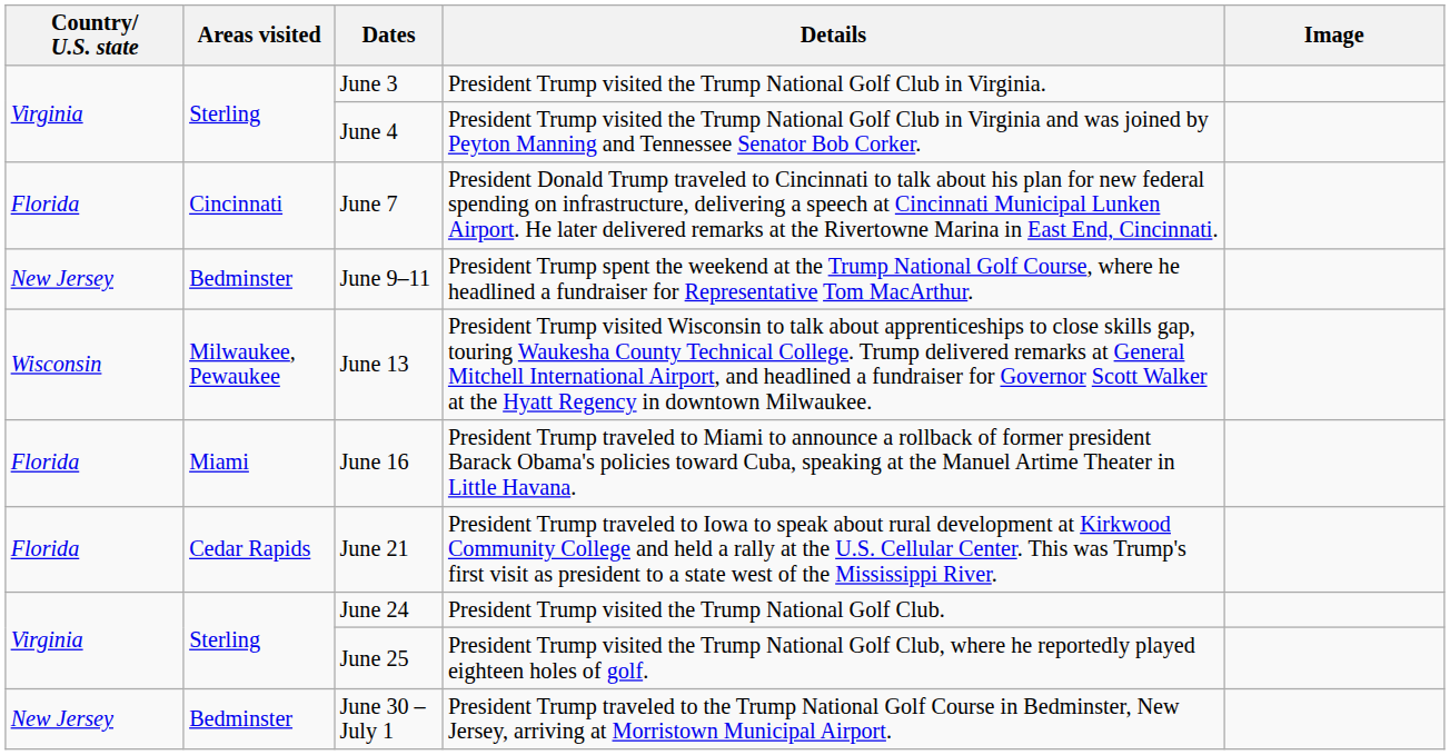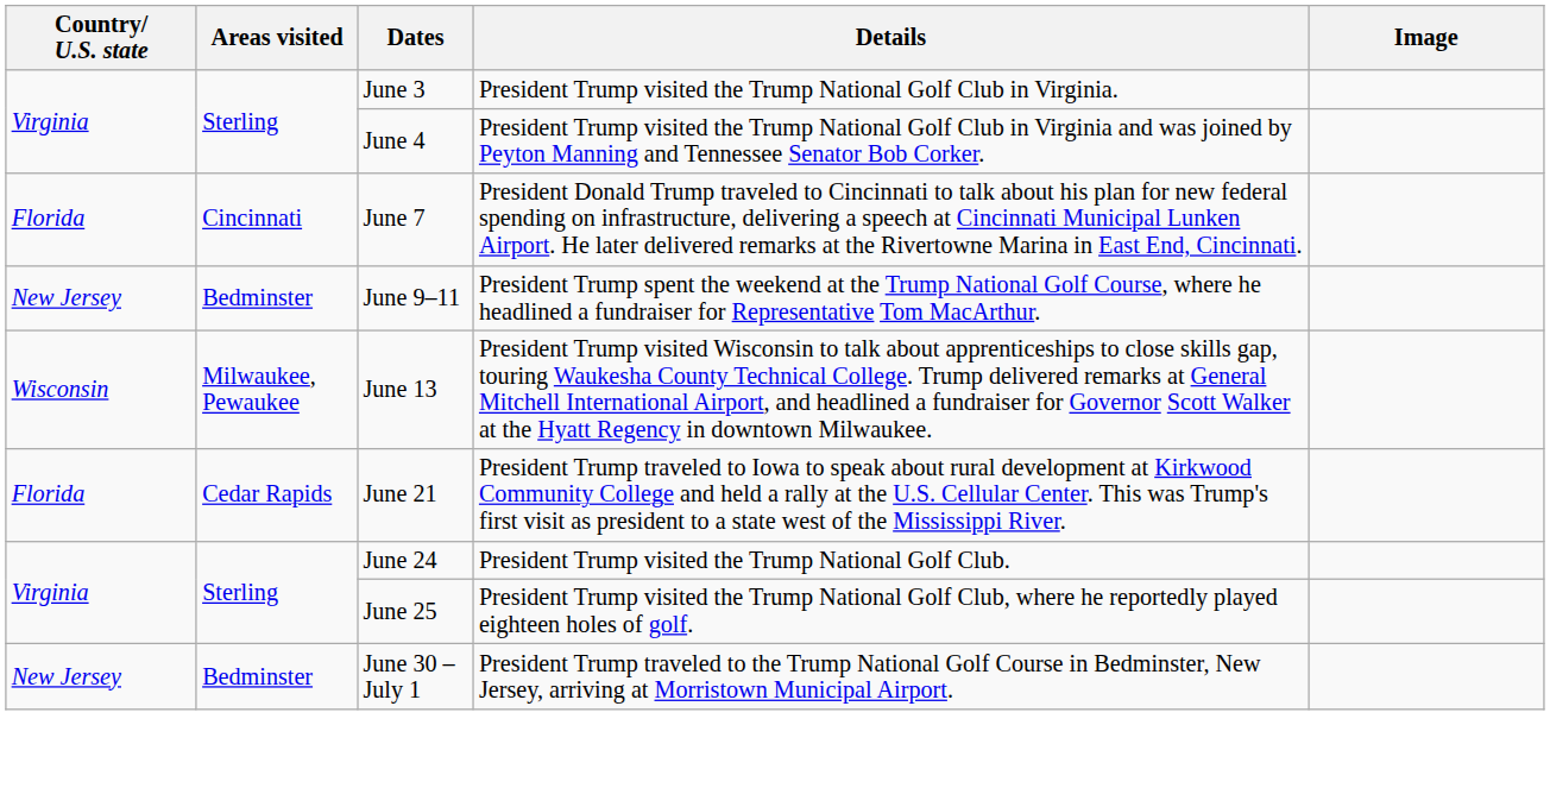 <table class="wikitable" style="margin: 1em auto 1em auto">
 <tr>
 <th width=120>Country/<br><em>U.S. state</em></th>
 <th width=100>Areas visited</th>
 <th width=70>Dates</th>
 <th width=550>Details</th>
 <th width=150>Image</th>
 </tr>
 <tr>
 <td rowspan="2"> <em><a href='#'>Virginia</a></em></td>
 <td rowspan="2"><a href='#'>Sterling</a></td>
 <td>June 3</td>
 <td>President Trump visited the Trump National Golf Club in Virginia.</td>
 <td></td>
 </tr>
 <tr>
 <td>June 4</td>
 <td>President Trump visited the Trump National Golf Club in Virginia and was joined by <a href='#'>Peyton Manning</a> and Tennessee <a href='#'>Senator Bob Corker</a>.</td>
 <td></td>
 </tr>
 <tr>
 <td> <em><a href='#'>Florida</a></em></td>
 <td><a href='#'>Cincinnati</a></td>
 <td>June 7</td>
 <td>President Donald Trump traveled to Cincinnati to talk about his plan for new federal spending on infrastructure, delivering a speech at <a href='#'>Cincinnati Municipal Lunken Airport</a>. He later delivered remarks at the Rivertowne Marina in <a href='#'>East End, Cincinnati</a>.</td>
 <td></td>
 </tr>
 <tr>
 <td> <em><a href='#'>New Jersey</a></em></td>
 <td><a href='#'>Bedminster</a></td>
 <td>June 9–11</td>
 <td>President Trump spent the weekend at the <a href='#'>Trump National Golf Course</a>, where he headlined a fundraiser for <a href='#'>Representative</a> <a href='#'>Tom MacArthur</a>.</td>
 <td></td>
 </tr>
 <tr>
 <td> <em><a href='#'>Wisconsin</a></em></td>
 <td><a href='#'>Milwaukee</a>, <a href='#'>Pewaukee</a></td>
 <td>June 13</td>
 <td>President Trump visited Wisconsin to talk about apprenticeships to close skills gap, touring <a href='#'>Waukesha County Technical College</a>. Trump delivered remarks at <a href='#'>General Mitchell International Airport</a>, and headlined a fundraiser for <a href='#'>Governor</a> <a href='#'>Scott Walker</a> at the <a href='#'>Hyatt Regency</a> in downtown Milwaukee.</td>
 <td></td>
 </tr>
 <tr>
 <td> <em><a href='#'>Florida</a></em></td>
-<td><a href='#'>Miami</a></td>
-<td>June 16</td>
-<td>President Trump traveled to Miami to announce a rollback of former president Barack Obama's policies toward Cuba, speaking at the Manuel Artime Theater in <a href='#'>Little Havana</a>.</td>
-<td></td>
-</tr>
-<tr>
-<td> <em><a href='#'>Florida</a></em></td>
 <td><a href='#'>Cedar Rapids</a></td>
 <td>June 21</td>
 <td>President Trump traveled to Iowa to speak about rural development at <a href='#'>Kirkwood Community College</a> and held a rally at the <a href='#'>U.S. Cellular Center</a>. This was Trump's first visit as president to a state west of the <a href='#'>Mississippi River</a>.</td>
 <td></td>
 </tr>
 <tr>
 <td rowspan="2"> <em><a href='#'>Virginia</a></em></td>
 <td rowspan="2"><a href='#'>Sterling</a></td>
 <td>June 24</td>
 <td>President Trump visited the Trump National Golf Club.</td>
 <td></td>
 </tr>
 <tr>
 <td>June 25</td>
 <td>President Trump visited the Trump National Golf Club, where he reportedly played eighteen holes of <a href='#'>golf</a>.</td>
 <td></td>
 </tr>
 <tr>
 <td> <em><a href='#'>New Jersey</a></em></td>
 <td><a href='#'>Bedminster</a></td>
 <td>June 30 – July 1</td>
 <td>President Trump traveled to the Trump National Golf Course in Bedminster, New Jersey, arriving at <a href='#'>Morristown Municipal Airport</a>.</td>
 <td></td>
 </tr>
 </table>
